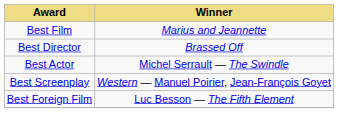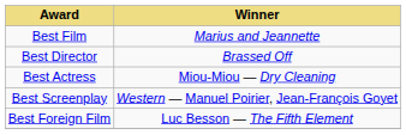 <table class="wikitable" border="1">
 <tr>
 <th style="background:#EEDD82;">Award</th>
 <th style="background:#EEDD82;">Winner</th>
 </tr>
 <tr>
 <td align="center" valign="center"><a href='#'>Best Film</a></td>
 <td align="center" valign="center"><em><a href='#'>Marius and Jeannette</a></em></td>
 </tr>
 <tr>
 <td align="center" valign="center"><a href='#'>Best Director</a></td>
 <td align="center" valign="center"><em><a href='#'>Brassed Off</a></em></td>
 </tr>
 <tr>
-<td align="center" valign="center"><a href='#'>Best Actor</a></td>
-<td align="center" valign="center"><a href='#'>Michel Serrault</a> — <em><a href='#'>The Swindle</a></em></td>
+<td align="center" valign="center"><a href='#'>Best Actress</a></td>
+<td align="center" valign="center"><a href='#'>Miou-Miou</a> — <em><a href='#'>Dry Cleaning</a></em></td>
 </tr>
 <tr>
 <td align="center" valign="center"><a href='#'>Best Screenplay</a></td>
 <td align="center" valign="center"><em><a href='#'>Western</a></em> — <a href='#'>Manuel Poirier</a>, <a href='#'>Jean-François Goyet</a></td>
 </tr>
 <tr>
 <td align="center" valign="center"><a href='#'>Best Foreign Film</a></td>
 <td align="center" valign="center"><a href='#'>Luc Besson</a> — <em><a href='#'>The Fifth Element</a></em></td>
 </tr>
 <tr>
 </tr>
 </table>
